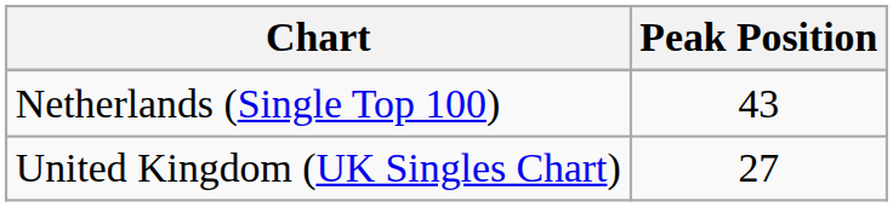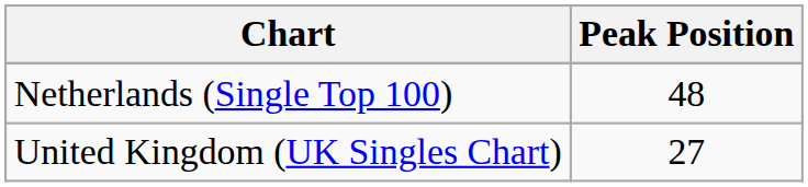 <table class="wikitable">
 <tr>
 <th>Chart</th>
 <th>Peak Position</th>
 </tr>
 <tr>
 </tr>
 <tr>
 <td>Netherlands (<a href='#'>Single Top 100</a>)</td>
-<td align="center">43</td>
+<td align="center">48</td>
 </tr>
 <tr>
 <td>United Kingdom (<a href='#'>UK Singles Chart</a>)</td>
 <td align="center">27</td>
 </tr>
 </table>
